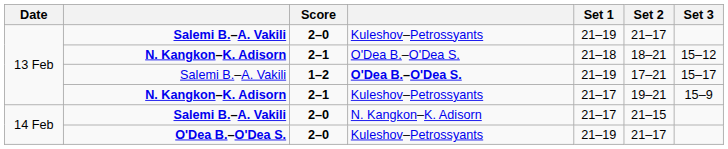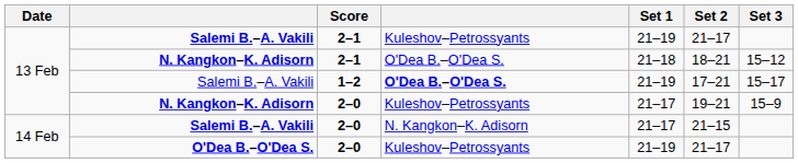 <table class="wikitable" style="text-align: center; font-size:90% ">
 <tr>
 <th width="60">Date</th>
 <th align="right" width="250"></th>
 <th width="60">Score</th>
 <th align="left" width="250"></th>
 <th width="50">Set 1</th>
 <th width="50">Set 2</th>
 <th width="50">Set 3</th>
 </tr>
 <tr>
 <td rowspan=4>13 Feb</td>
 <td align=right><strong><a href='#'>Salemi B.</a>–<a href='#'>A. Vakili</a> </strong></td>
-<td align=center><strong>2–0</strong></td>
+<td align=center><strong>2–1</strong></td>
 <td align=left> <a href='#'>Kuleshov</a>–<a href='#'>Petrossyants</a></td>
 <td>21–19</td>
 <td>21–17</td>
 <td></td>
 </tr>
 <tr>
 <td align=right><strong><a href='#'>N. Kangkon</a>–<a href='#'>K. Adisorn</a> </strong></td>
 <td align=center><strong>2–1</strong></td>
 <td align=left> <a href='#'>O'Dea B.</a>–<a href='#'>O'Dea S.</a></td>
 <td>21–18</td>
 <td>18–21</td>
 <td>15–12</td>
 </tr>
 <tr>
 <td align=right><a href='#'>Salemi B.</a>–<a href='#'>A. Vakili</a> </td>
 <td align=center><strong>1–2</strong></td>
 <td align=left><strong> <a href='#'>O'Dea B.</a>–<a href='#'>O'Dea S.</a></strong></td>
 <td>21–19</td>
 <td>17–21</td>
 <td>15–17</td>
 </tr>
 <tr>
 <td align=right><strong><a href='#'>N. Kangkon</a>–<a href='#'>K. Adisorn</a> </strong></td>
-<td align=center><strong>2–1</strong></td>
+<td align=center><strong>2–0</strong></td>
 <td align=left> <a href='#'>Kuleshov</a>–<a href='#'>Petrossyants</a></td>
 <td>21–17</td>
 <td>19–21</td>
 <td>15–9</td>
 </tr>
 <tr>
 <td rowspan=2>14 Feb</td>
 <td align=right><strong><a href='#'>Salemi B.</a>–<a href='#'>A. Vakili</a> </strong></td>
 <td align=center><strong>2–0</strong></td>
 <td align=left> <a href='#'>N. Kangkon</a>–<a href='#'>K. Adisorn</a></td>
 <td>21–17</td>
 <td>21–15</td>
 <td></td>
 </tr>
 <tr>
 <td align=right><strong><a href='#'>O'Dea B.</a>–<a href='#'>O'Dea S.</a> </strong></td>
 <td align=center><strong>2–0</strong></td>
 <td align=left> <a href='#'>Kuleshov</a>–<a href='#'>Petrossyants</a></td>
 <td>21–19</td>
 <td>21–17</td>
 <td></td>
 </tr>
 </table>
